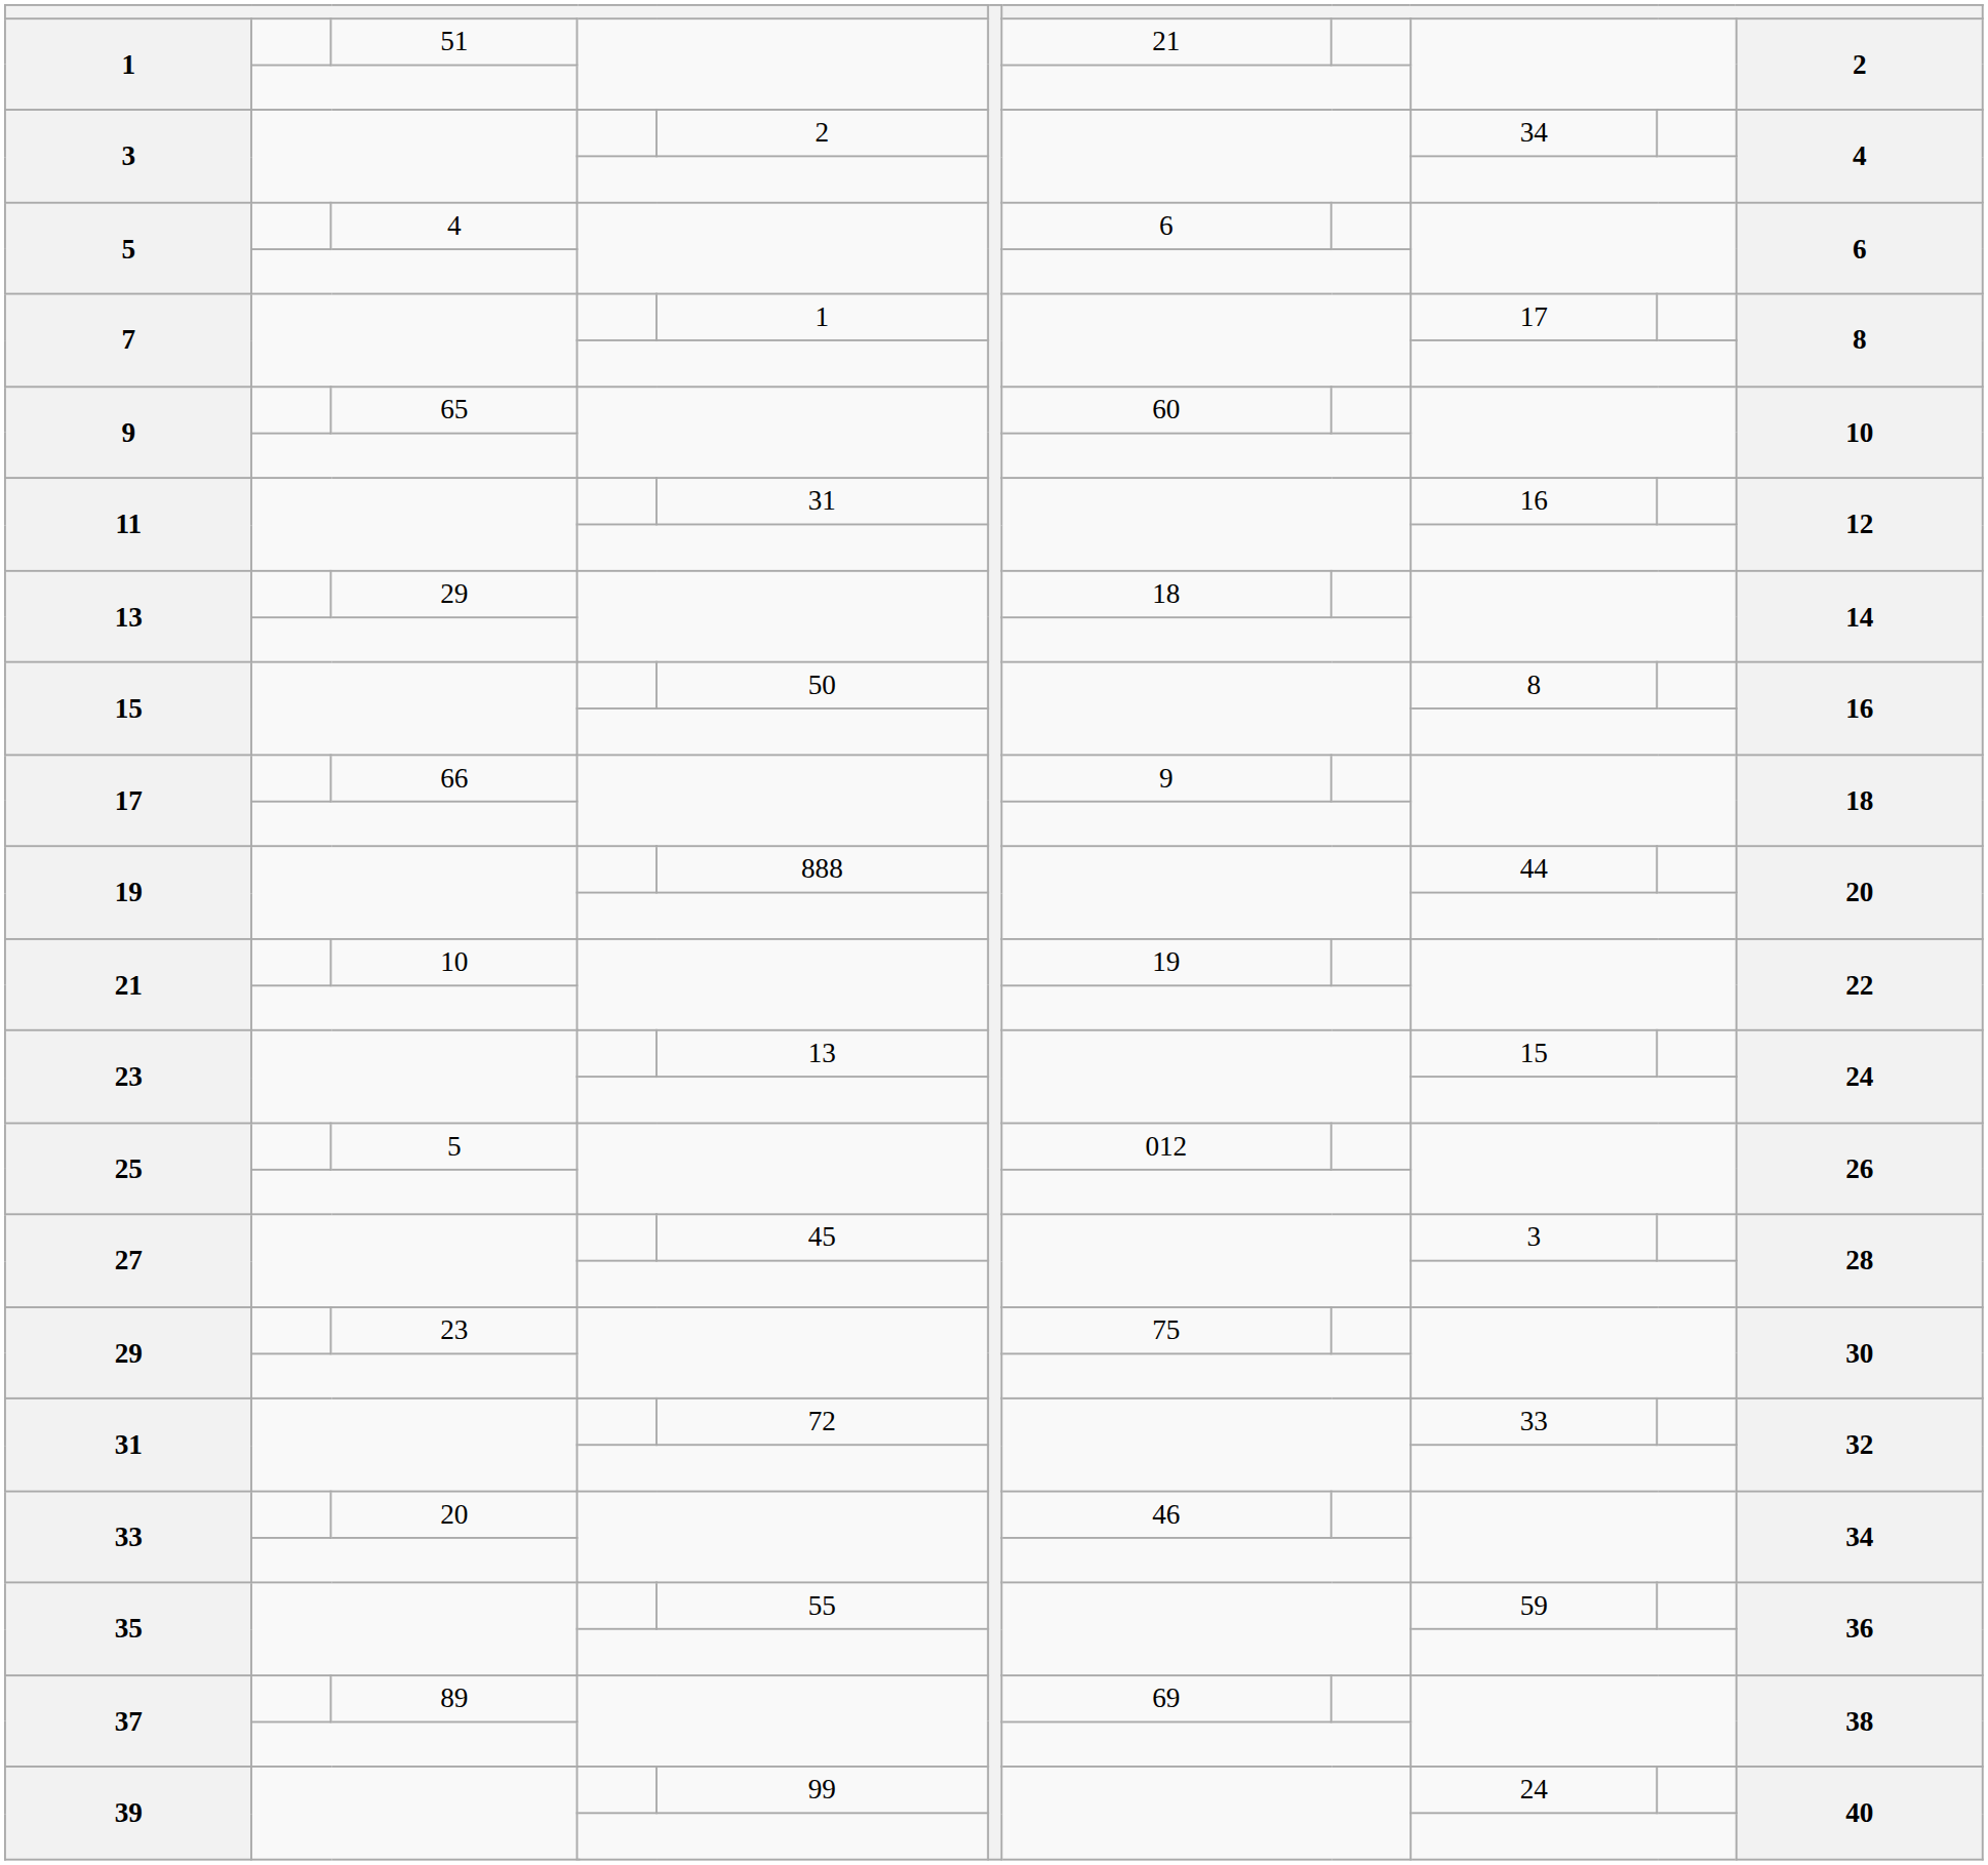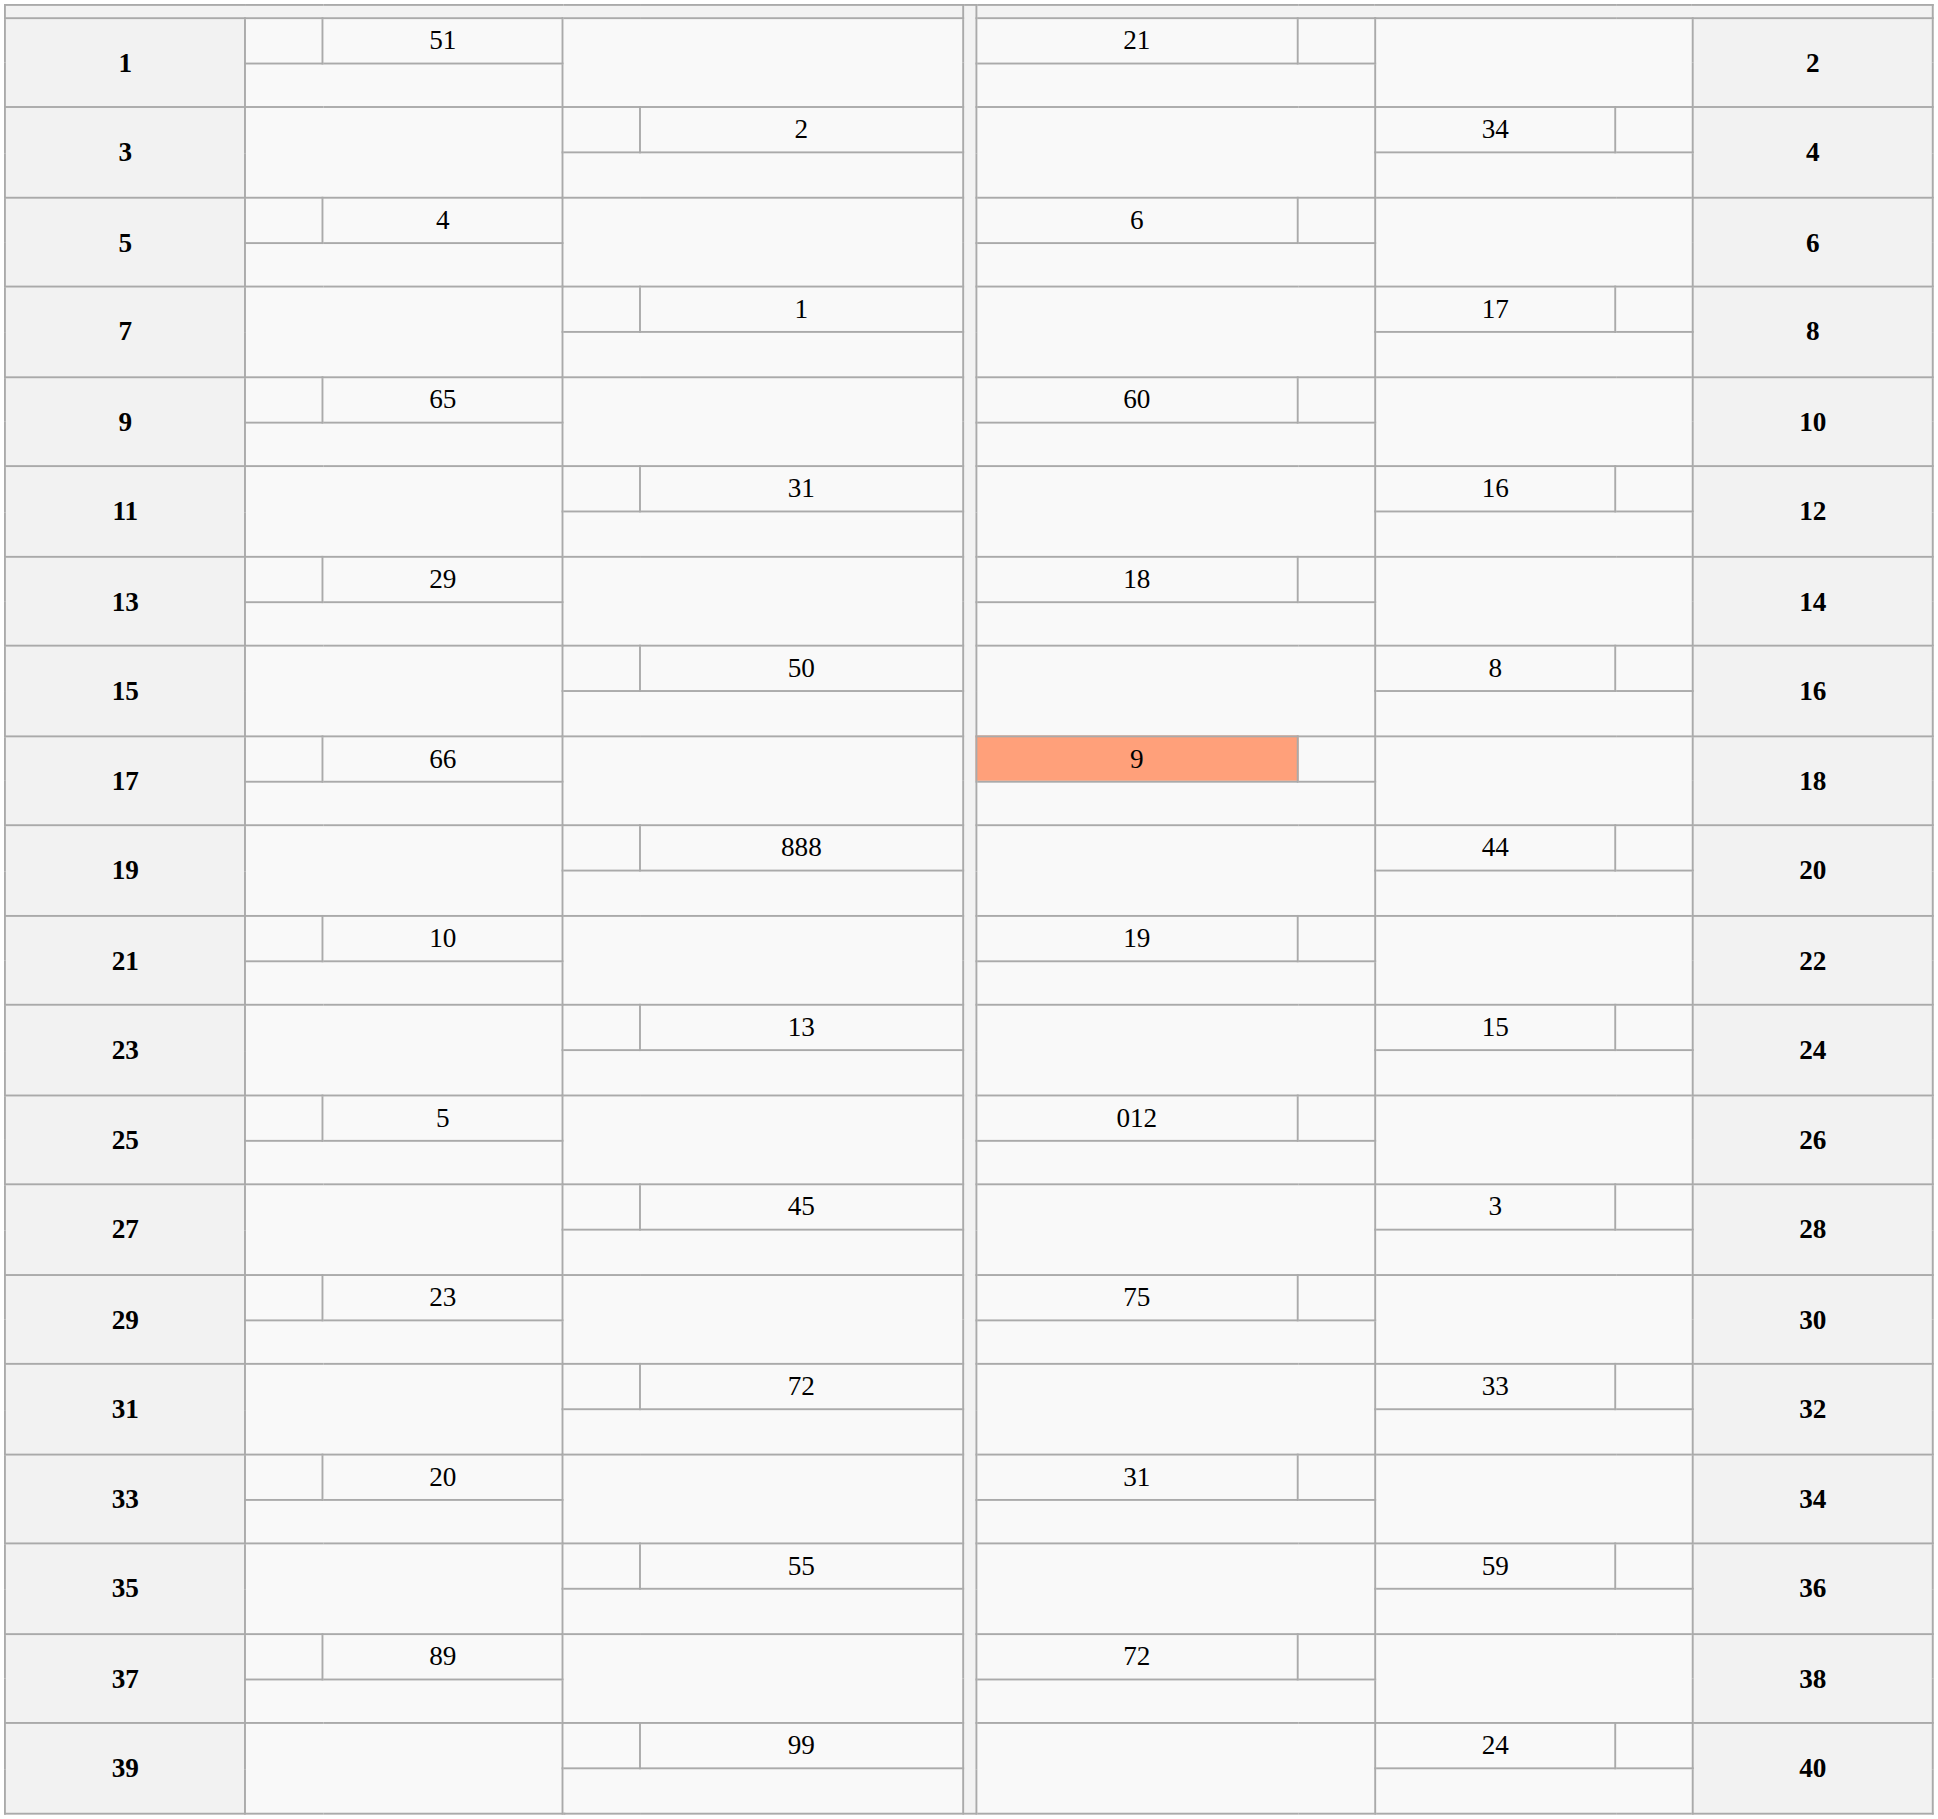 <table class="wikitable" style="font-size: 90%;">
 <tr>
 <th colspan="6" width="500px"></th>
 <th rowspan="41"></th>
 <th colspan="6" width="500px"></th>
 </tr>
 <tr>
 <th rowspan="2">1</th>
 <td align="left"><br></td>
 <td align="center">51</td>
 <td colspan=3 rowspan=2></td>
 <td align="center">21</td>
 <td align="left"><br></td>
 <td colspan=3 rowspan=2></td>
 <th rowspan="2">2</th>
 </tr>
 <tr>
 <td colspan=2 align="center"><br></td>
 <td colspan=2 align="center"><br></td>
 </tr>
 <tr>
 <th rowspan="2">3</th>
 <td colspan=3 rowspan=2></td>
 <td align="left"><br></td>
 <td align="center">2</td>
 <td colspan=3 rowspan=2></td>
 <td align="center">34</td>
 <td align="left"><br></td>
 <th rowspan="2">4</th>
 </tr>
 <tr>
 <td colspan=2 align="center"><br></td>
 <td colspan=2 align="center"><br></td>
 </tr>
 <tr>
 <th rowspan="2">5</th>
 <td align="left"><br></td>
 <td align="center">4</td>
 <td colspan=3 rowspan=2></td>
 <td align="center">6</td>
 <td align="left"><br></td>
 <td colspan=3 rowspan=2></td>
 <th rowspan="2">6</th>
 </tr>
 <tr>
 <td colspan=2 align="center"><br></td>
 <td colspan=2 align="center"><br></td>
 </tr>
 <tr>
 <th rowspan="2">7</th>
 <td colspan=3 rowspan=2></td>
 <td align="left"><br></td>
 <td align="center">1</td>
 <td colspan=3 rowspan=2></td>
 <td align="center">17</td>
 <td align="left"><br></td>
 <th rowspan="2">8</th>
 </tr>
 <tr>
 <td colspan=2 align="center"><br></td>
 <td colspan=2 align="center"><br></td>
 </tr>
 <tr>
 <th rowspan="2">9</th>
 <td align="left"><br></td>
 <td align="center">65</td>
 <td colspan=3 rowspan=2></td>
 <td align="center">60</td>
 <td align="left"><br></td>
 <td colspan=3 rowspan=2></td>
 <th rowspan="2">10</th>
 </tr>
 <tr>
 <td colspan=2 align="center"><br></td>
 <td colspan=2 align="center"><br></td>
 </tr>
 <tr>
 <th rowspan="2">11</th>
 <td colspan=3 rowspan=2></td>
 <td align="left"><br></td>
 <td align="center">31</td>
 <td colspan=3 rowspan=2></td>
 <td align="center">16</td>
 <td align="left"><br></td>
 <th rowspan="2">12</th>
 </tr>
 <tr>
 <td colspan=2 align="center"><br></td>
 <td colspan=2 align="center"><br></td>
 </tr>
 <tr>
 <th rowspan="2">13</th>
 <td align="left"><br></td>
 <td align="center">29</td>
 <td colspan=3 rowspan=2></td>
 <td align="center">18</td>
 <td align="left"><br></td>
 <td colspan=3 rowspan=2></td>
 <th rowspan="2">14</th>
 </tr>
 <tr>
 <td colspan=2 align="center"><br></td>
 <td colspan=2 align="center"><br></td>
 </tr>
 <tr>
 <th rowspan="2">15</th>
 <td colspan=3 rowspan=2></td>
 <td align="left"><br></td>
 <td align="center">50</td>
 <td colspan=3 rowspan=2></td>
 <td align="center">8</td>
 <td align="left"><br></td>
 <th rowspan="2">16</th>
 </tr>
 <tr>
 <td colspan=2 align="center"><br></td>
 <td colspan=2 align="center"><br></td>
 </tr>
 <tr>
 <th rowspan="2">17</th>
 <td align="left"><br></td>
 <td align="center">66</td>
 <td colspan=3 rowspan=2></td>
-<td align="center">9</td>
+<td align="center" style="background: lightsalmon;">9</td>
 <td align="left"><br></td>
 <td colspan=3 rowspan=2></td>
 <th rowspan="2">18</th>
 </tr>
 <tr>
 <td colspan=2 align="center"><br></td>
 <td colspan=2 align="center"><br></td>
 </tr>
 <tr>
 <th rowspan="2">19</th>
 <td colspan=3 rowspan=2></td>
 <td align="left"><br></td>
 <td align="center">888</td>
 <td colspan=3 rowspan=2></td>
 <td align="center">44</td>
 <td align="left"><br></td>
 <th rowspan="2">20</th>
 </tr>
 <tr>
 <td colspan=2 align="center"><br></td>
 <td colspan=2 align="center"><br></td>
 </tr>
 <tr>
 <th rowspan="2">21</th>
 <td align="left"><br></td>
 <td align="center">10</td>
 <td colspan=3 rowspan=2></td>
 <td align="center">19</td>
 <td align="left"><br></td>
 <td colspan=3 rowspan=2></td>
 <th rowspan="2">22</th>
 </tr>
 <tr>
 <td colspan=2 align="center"><br></td>
 <td colspan=2 align="center"><br></td>
 </tr>
 <tr>
 <th rowspan="2">23</th>
 <td colspan=3 rowspan=2></td>
 <td align="left"><br></td>
 <td align="center">13</td>
 <td colspan=3 rowspan=2></td>
 <td align="center">15</td>
 <td align="left"><br></td>
 <th rowspan="2">24</th>
 </tr>
 <tr>
 <td colspan=2 align="center"><br></td>
 <td colspan=2 align="center"><br></td>
 </tr>
 <tr>
 <th rowspan="2">25</th>
 <td align="left"><br></td>
 <td align="center">5</td>
 <td colspan=3 rowspan=2></td>
 <td align="center">012</td>
 <td align="left"><br></td>
 <td colspan=3 rowspan=2></td>
 <th rowspan="2">26</th>
 </tr>
 <tr>
 <td colspan=2 align="center"><br></td>
 <td colspan=2 align="center"><br></td>
 </tr>
 <tr>
 <th rowspan="2">27</th>
 <td colspan=3 rowspan=2></td>
 <td align="left"><br></td>
 <td align="center">45</td>
 <td colspan=3 rowspan=2></td>
 <td align="center">3</td>
 <td align="left"><br></td>
 <th rowspan="2">28</th>
 </tr>
 <tr>
 <td colspan=2 align="center"><br></td>
 <td colspan=2 align="center"><br></td>
 </tr>
 <tr>
 <th rowspan="2">29</th>
 <td align="left"><br></td>
 <td align="center">23</td>
 <td colspan=3 rowspan=2></td>
 <td align="center">75</td>
 <td align="left"><br></td>
 <td colspan=3 rowspan=2></td>
 <th rowspan="2">30</th>
 </tr>
 <tr>
 <td colspan=2 align="center"><br></td>
 <td colspan=2 align="center"><br></td>
 </tr>
 <tr>
 <th rowspan="2">31</th>
 <td colspan=3 rowspan=2></td>
 <td align="left"><br></td>
 <td align="center">72</td>
 <td colspan=3 rowspan=2></td>
 <td align="center">33</td>
 <td align="left"><br></td>
 <th rowspan="2">32</th>
 </tr>
 <tr>
 <td colspan=2 align="center"><br></td>
 <td colspan=2 align="center"><br></td>
 </tr>
 <tr>
 <th rowspan="2">33</th>
 <td align="left"><br></td>
 <td align="center">20</td>
 <td colspan=3 rowspan=2></td>
-<td align="center">46</td>
+<td align="center">31</td>
 <td align="left"><br></td>
 <td colspan=3 rowspan=2></td>
 <th rowspan="2">34</th>
 </tr>
 <tr>
 <td colspan=2 align="center"><br></td>
 <td colspan=2 align="center"><br></td>
 </tr>
 <tr>
 <th rowspan="2">35</th>
 <td colspan=3 rowspan=2></td>
 <td align="left"><br></td>
 <td align="center">55</td>
 <td colspan=3 rowspan=2></td>
 <td align="center">59</td>
 <td align="left"><br></td>
 <th rowspan="2">36</th>
 </tr>
 <tr>
 <td colspan=2 align="center"><br></td>
 <td colspan=2 align="center"><br></td>
 </tr>
 <tr>
 <th rowspan="2">37</th>
 <td align="left"><br></td>
 <td align="center">89</td>
 <td colspan=3 rowspan=2></td>
-<td align="center">69</td>
+<td align="center">72</td>
 <td align="left"><br></td>
 <td colspan=3 rowspan=2></td>
 <th rowspan="2">38</th>
 </tr>
 <tr>
 <td colspan=2 align="center"><br></td>
 <td colspan=2 align="center"><br></td>
 </tr>
 <tr>
 <th rowspan="2">39</th>
 <td colspan=3 rowspan=2></td>
 <td align="left"><br></td>
 <td align="center">99</td>
 <td colspan=3 rowspan=2></td>
 <td align="center">24</td>
 <td align="left"><br></td>
 <th rowspan="2">40</th>
 </tr>
 <tr>
 <td colspan=2 align="center"><br></td>
 <td colspan=2 align="center"><br></td>
 </tr>
 </table>
